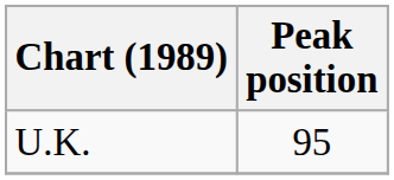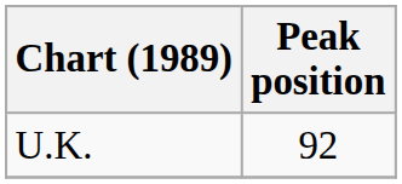 <table class="wikitable">
 <tr>
 <th>Chart (1989)</th>
 <th>Peak<br>position</th>
 </tr>
 <tr>
 <td>U.K.</td>
-<td align="center">95</td>
+<td align="center">92</td>
 </tr>
 <tr>
 </tr>
 </table>
